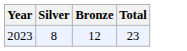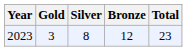 <table class="sortable wikitable" style="font-size: 90%;">
 <tr>
 <th>Year</th>
+<th>Gold</th>
 <th>Silver</th>
 <th>Bronze</th>
 <th>Total</th>
 </tr>
 <tr style="background:#ECF2FF">
 <td align="center">2023</td>
+<td align="center">3</td>
 <td align="center">8</td>
 <td align="center">12</td>
 <td align="center">23</td>
 </tr>
 </table>
